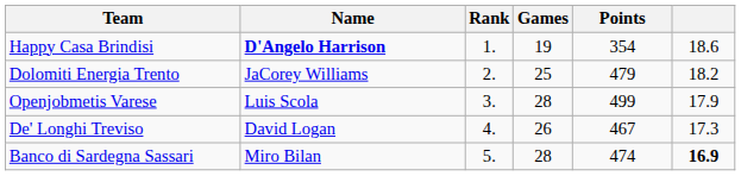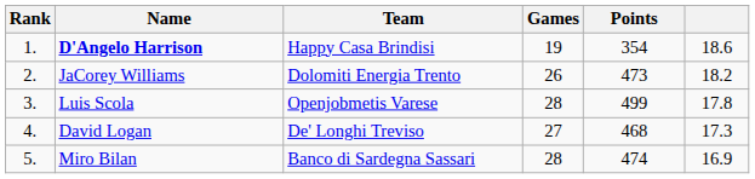 <table class="wikitable" style="text-align: center;">
 <tr>
+<th>Rank</th>
+<th width=200>Name</th>
 <th width=210>Team</th>
-<th width=200>Name</th>
-<th>Rank</th>
 <th>Games</th>
 <th width=85>Points</th>
 <th width=50></th>
 </tr>
 <tr>
+<td>1.</td>
+<td align="left"> <strong><a href='#'>D'Angelo Harrison</a></strong></td>
 <td style="text-align:left;"><a href='#'>Happy Casa Brindisi</a></td>
-<td align="left"> <strong><a href='#'>D'Angelo Harrison</a></strong></td>
-<td>1.</td>
 <td>19</td>
 <td>354</td>
 <td>18.6</td>
 </tr>
 <tr>
+<td>2.</td>
+<td align="left"> <a href='#'>JaCorey Williams</a></td>
 <td style="text-align:left;"><a href='#'>Dolomiti Energia Trento</a></td>
-<td align="left"> <a href='#'>JaCorey Williams</a></td>
-<td>2.</td>
-<td>25</td>
-<td>479</td>
+<td>26</td>
+<td>473</td>
 <td>18.2</td>
 </tr>
 <tr>
+<td>3.</td>
+<td align="left"> <a href='#'>Luis Scola</a></td>
 <td style="text-align:left;"><a href='#'>Openjobmetis Varese</a></td>
-<td align="left"> <a href='#'>Luis Scola</a></td>
-<td>3.</td>
 <td>28</td>
 <td>499</td>
-<td>17.9</td>
+<td>17.8</td>
 </tr>
 <tr>
+<td>4.</td>
+<td align="left"> <a href='#'>David Logan</a></td>
 <td style="text-align:left;"><a href='#'>De' Longhi Treviso</a></td>
-<td align="left"> <a href='#'>David Logan</a></td>
-<td>4.</td>
-<td>26</td>
-<td>467</td>
+<td>27</td>
+<td>468</td>
 <td>17.3</td>
 </tr>
 <tr>
+<td>5.</td>
+<td align="left"> <a href='#'>Miro Bilan</a></td>
 <td style="text-align:left;"><a href='#'>Banco di Sardegna Sassari</a></td>
-<td align="left"> <a href='#'>Miro Bilan</a></td>
-<td>5.</td>
 <td>28</td>
 <td>474</td>
-<td><strong>16.9</strong></td>
+<td>16.9</td>
 </tr>
 </table>
